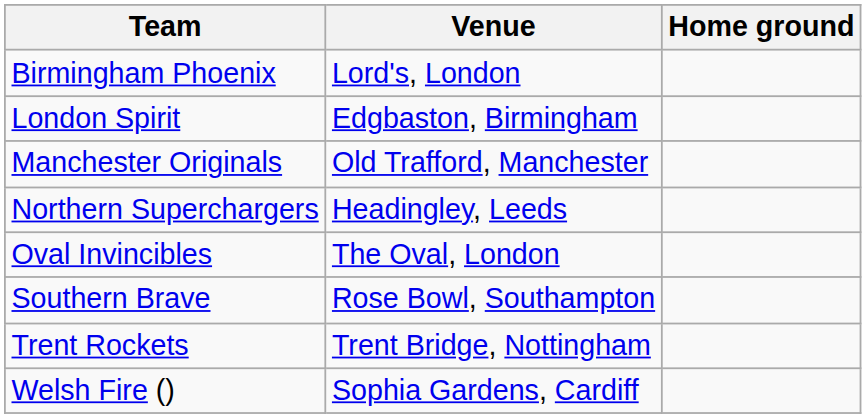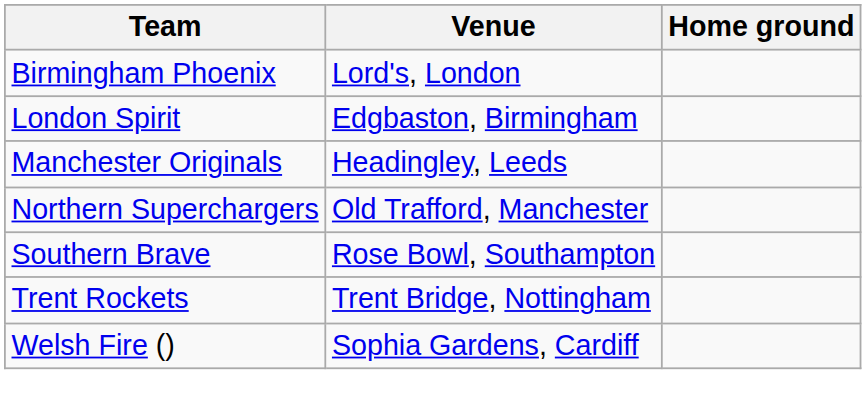 <table class="wikitable">
 <tr>
 <th>Team</th>
 <th>Venue</th>
 <th>Home ground</th>
 </tr>
 <tr>
 <td><a href='#'>Birmingham Phoenix</a></td>
 <td><a href='#'>Lord's</a>, <a href='#'>London</a></td>
 <td></td>
 </tr>
 <tr>
 <td><a href='#'>London Spirit</a></td>
 <td><a href='#'>Edgbaston</a>, <a href='#'>Birmingham</a></td>
 <td></td>
 </tr>
 <tr>
 <td><a href='#'>Manchester Originals</a></td>
-<td><a href='#'>Old Trafford</a>, <a href='#'>Manchester</a></td>
+<td><a href='#'>Headingley</a>, <a href='#'>Leeds</a></td>
 <td></td>
 </tr>
 <tr>
 <td><a href='#'>Northern Superchargers</a></td>
-<td><a href='#'>Headingley</a>, <a href='#'>Leeds</a></td>
-<td></td>
-</tr>
-<tr>
-<td><a href='#'>Oval Invincibles</a></td>
-<td><a href='#'>The Oval</a>, <a href='#'>London</a></td>
+<td><a href='#'>Old Trafford</a>, <a href='#'>Manchester</a></td>
 <td></td>
 </tr>
 <tr>
 <td><a href='#'>Southern Brave</a></td>
 <td><a href='#'>Rose Bowl</a>, <a href='#'>Southampton</a></td>
 <td></td>
 </tr>
 <tr>
 <td><a href='#'>Trent Rockets</a></td>
 <td><a href='#'>Trent Bridge</a>, <a href='#'>Nottingham</a></td>
 <td></td>
 </tr>
 <tr>
 <td><a href='#'>Welsh Fire</a> ()</td>
 <td><a href='#'>Sophia Gardens</a>, <a href='#'>Cardiff</a></td>
 <td></td>
 </tr>
 </table>
